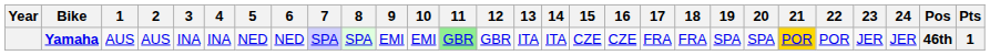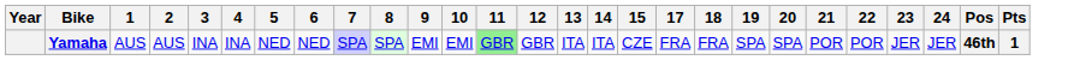 <table class="wikitable" style="text-align:center; font-size:90%;">
 <tr>
 <th>Year</th>
 <th>Bike</th>
 <th>1</th>
 <th>2</th>
 <th>3</th>
 <th>4</th>
 <th>5</th>
 <th>6</th>
 <th>7</th>
 <th>8</th>
 <th>9</th>
 <th>10</th>
 <th>11</th>
 <th>12</th>
 <th>13</th>
 <th>14</th>
 <th>15</th>
-<th>16</th>
 <th>17</th>
 <th>18</th>
 <th>19</th>
 <th>20</th>
 <th>21</th>
 <th>22</th>
 <th>23</th>
 <th>24</th>
 <th>Pos</th>
 <th>Pts</th>
 </tr>
 <tr>
 <th></th>
 <th><a href='#'>Yamaha</a></th>
 <td><a href='#'>AUS</a></td>
 <td><a href='#'>AUS</a></td>
 <td><a href='#'>INA</a></td>
 <td><a href='#'>INA</a></td>
 <td><a href='#'>NED</a></td>
 <td><a href='#'>NED</a></td>
 <td style="background:#CFCFFF;"><a href='#'>SPA</a><br></td>
 <td style="background:#DFFFDF;"><a href='#'>SPA</a><br></td>
 <td><a href='#'>EMI</a></td>
 <td><a href='#'>EMI</a></td>
 <td style="background: lightgreen;"><a href='#'>GBR</a></td>
 <td><a href='#'>GBR</a></td>
 <td><a href='#'>ITA</a></td>
 <td><a href='#'>ITA</a></td>
 <td><a href='#'>CZE</a></td>
-<td><a href='#'>CZE</a></td>
 <td><a href='#'>FRA</a></td>
 <td><a href='#'>FRA</a></td>
 <td><a href='#'>SPA</a></td>
 <td><a href='#'>SPA</a></td>
-<td style="background: gold;"><a href='#'>POR</a></td>
+<td><a href='#'>POR</a></td>
 <td><a href='#'>POR</a></td>
 <td><a href='#'>JER</a></td>
 <td><a href='#'>JER</a></td>
 <th>46th</th>
 <th>1</th>
 </tr>
 </table>
